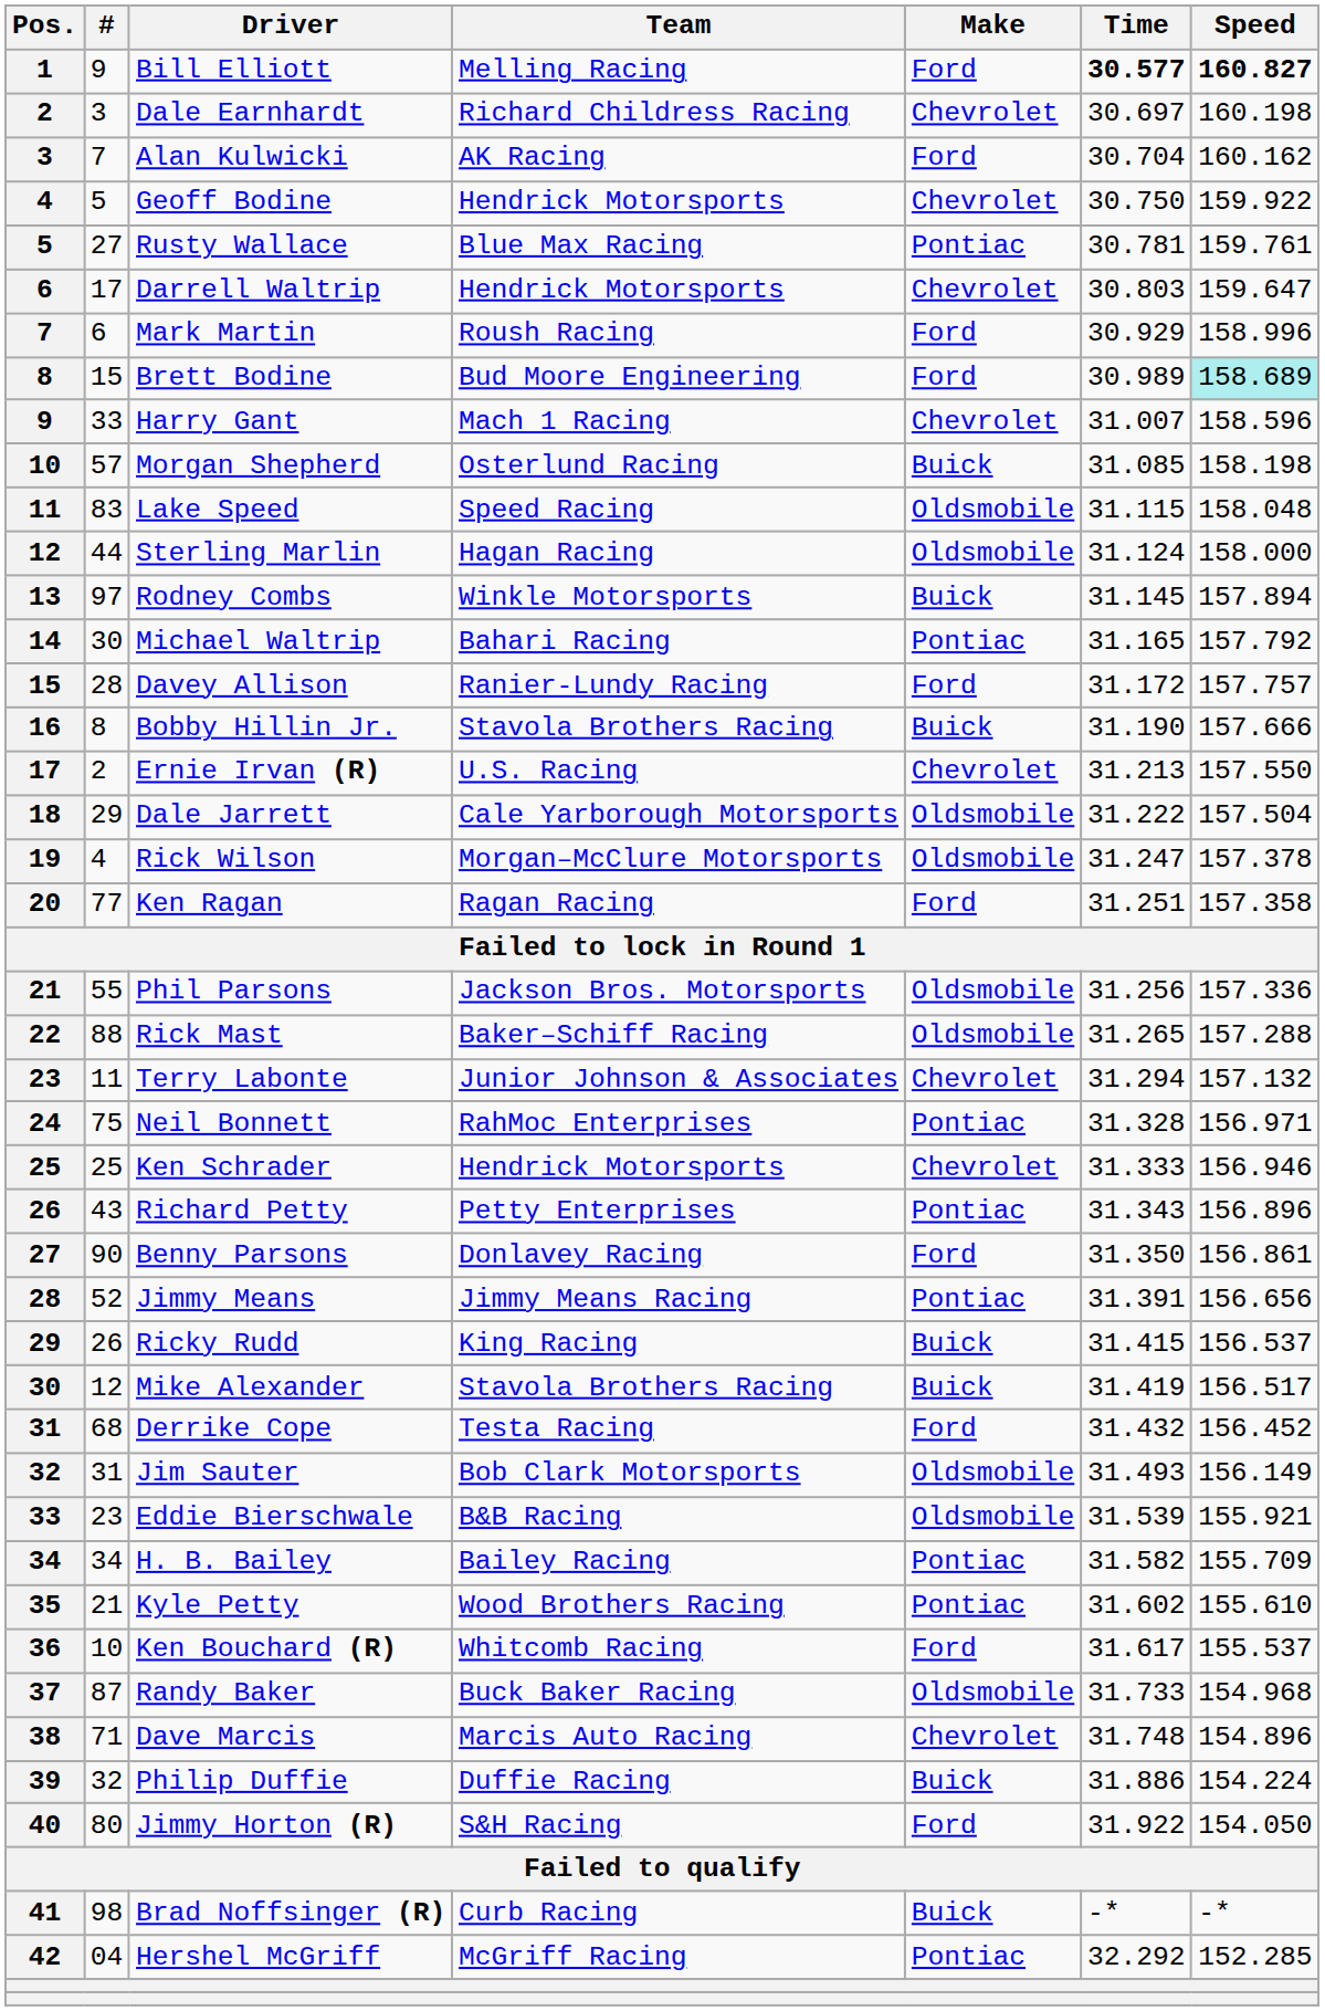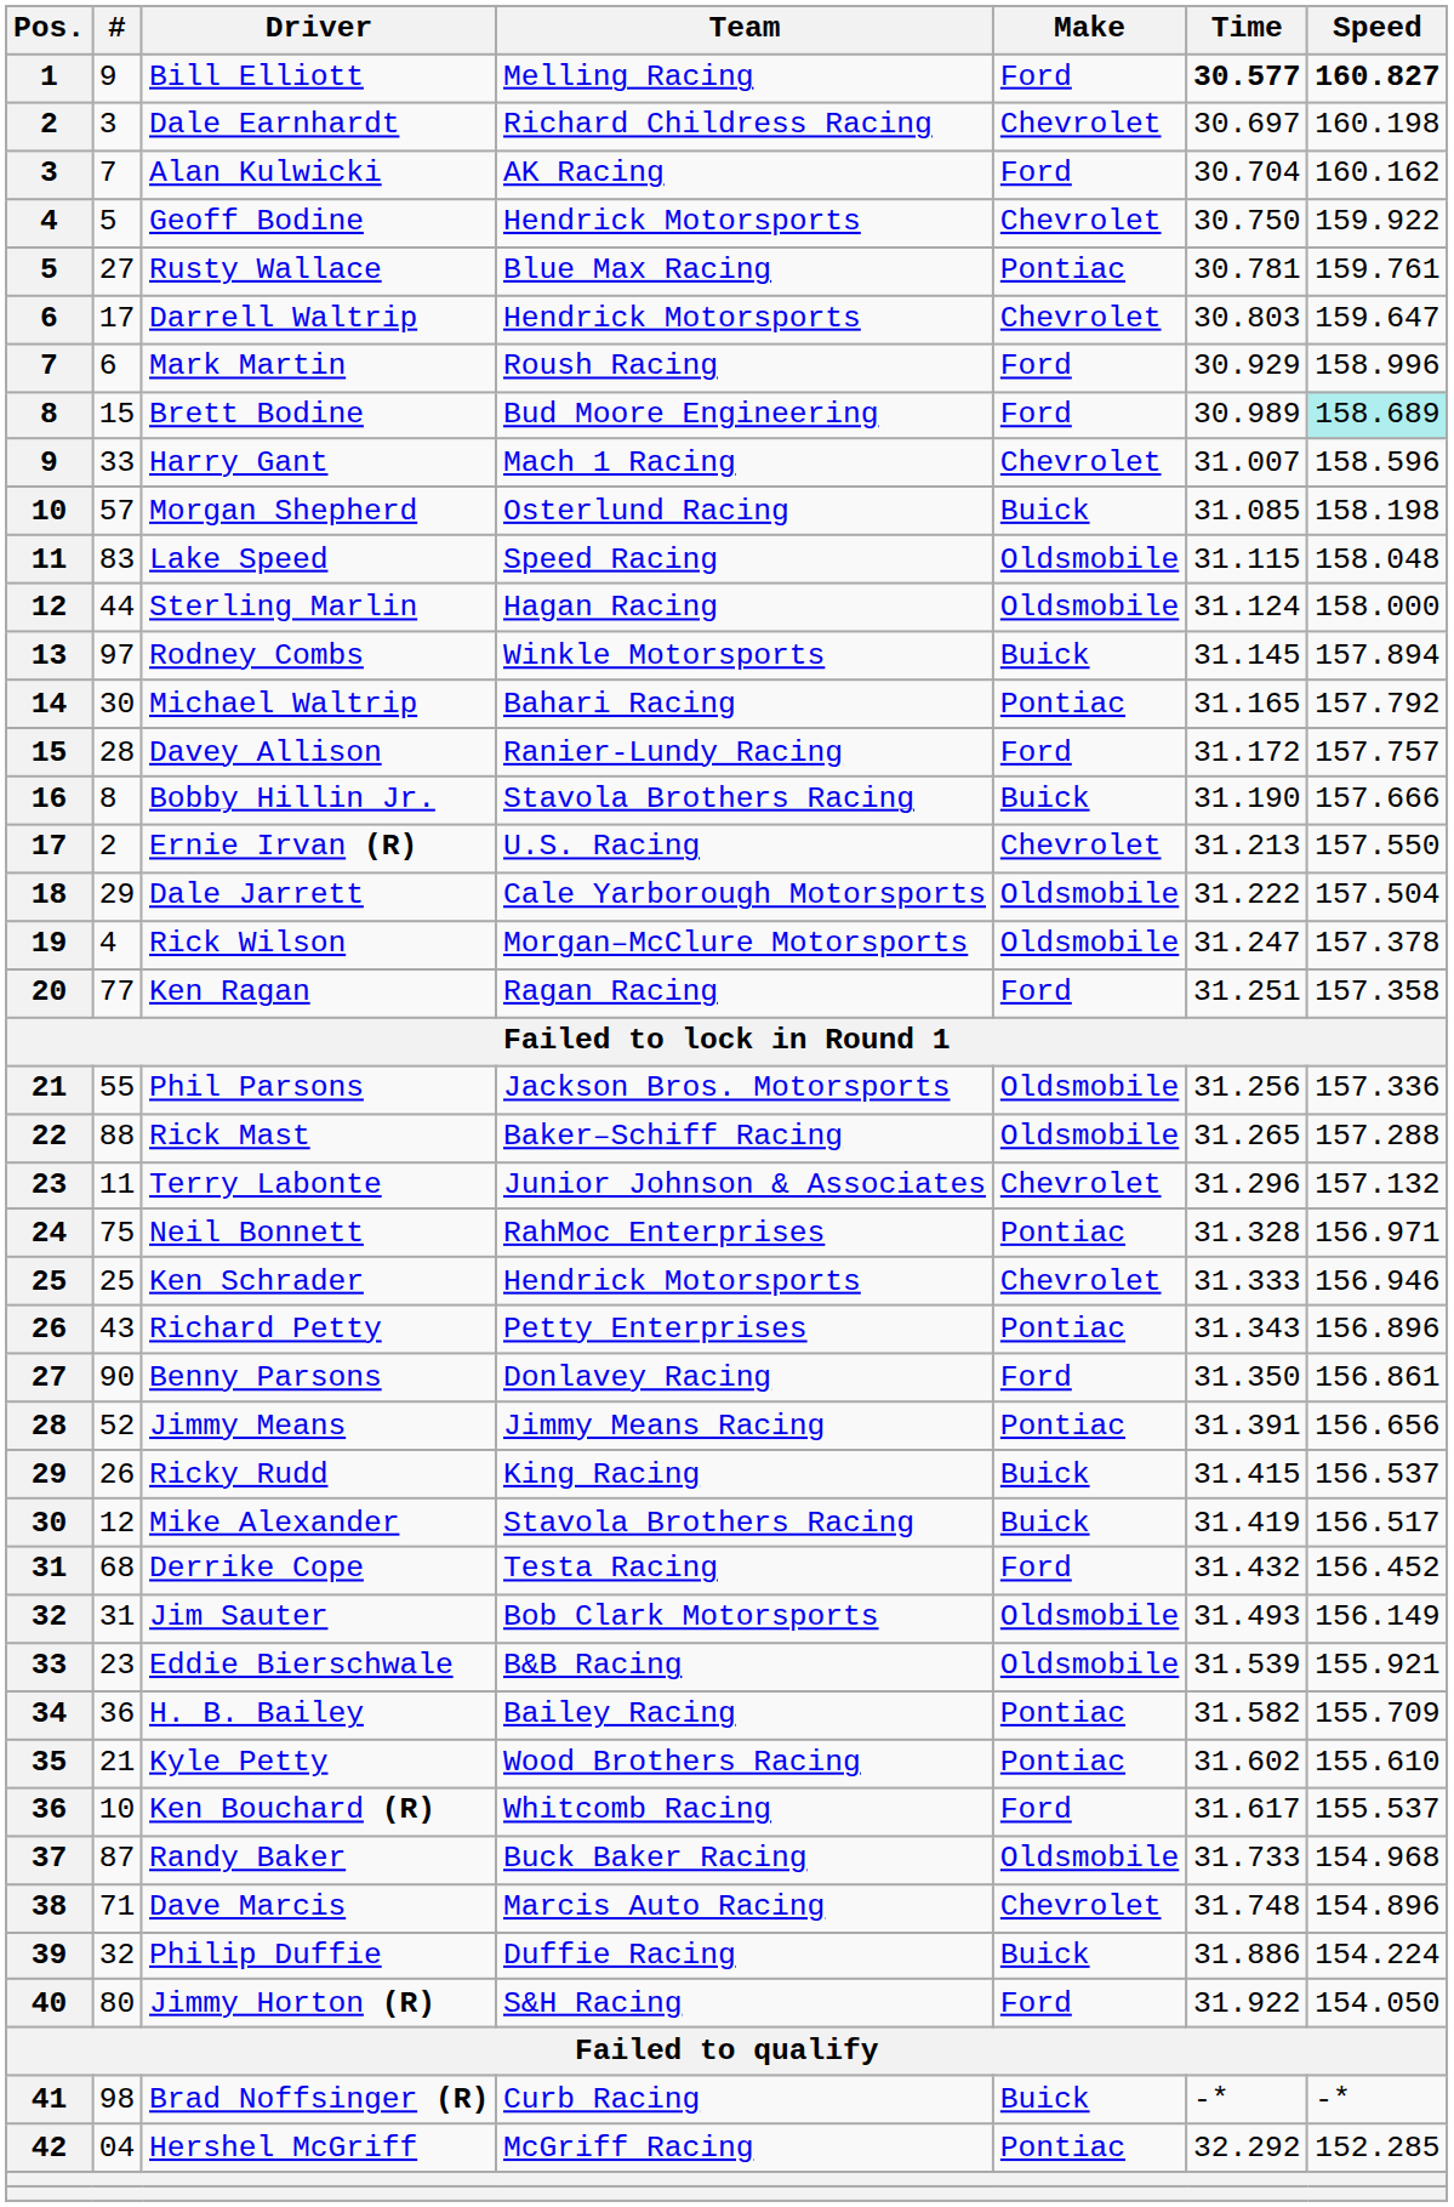 <table class="wikitable" style="font-size:95%">
 <tr>
 <th>Pos.</th>
 <th>#</th>
 <th>Driver</th>
 <th>Team</th>
 <th>Make</th>
 <th>Time</th>
 <th>Speed</th>
 </tr>
 <tr>
 <th>1</th>
 <td>9</td>
 <td><a href='#'>Bill Elliott</a></td>
 <td><a href='#'>Melling Racing</a></td>
 <td><a href='#'>Ford</a></td>
 <td><strong>30.577</strong></td>
 <td><strong>160.827</strong></td>
 </tr>
 <tr>
 <th>2</th>
 <td>3</td>
 <td><a href='#'>Dale Earnhardt</a></td>
 <td><a href='#'>Richard Childress Racing</a></td>
 <td><a href='#'>Chevrolet</a></td>
 <td>30.697</td>
 <td>160.198</td>
 </tr>
 <tr>
 <th>3</th>
 <td>7</td>
 <td><a href='#'>Alan Kulwicki</a></td>
 <td><a href='#'>AK Racing</a></td>
 <td><a href='#'>Ford</a></td>
 <td>30.704</td>
 <td>160.162</td>
 </tr>
 <tr>
 <th>4</th>
 <td>5</td>
 <td><a href='#'>Geoff Bodine</a></td>
 <td><a href='#'>Hendrick Motorsports</a></td>
 <td><a href='#'>Chevrolet</a></td>
 <td>30.750</td>
 <td>159.922</td>
 </tr>
 <tr>
 <th>5</th>
 <td>27</td>
 <td><a href='#'>Rusty Wallace</a></td>
 <td><a href='#'>Blue Max Racing</a></td>
 <td><a href='#'>Pontiac</a></td>
 <td>30.781</td>
 <td>159.761</td>
 </tr>
 <tr>
 <th>6</th>
 <td>17</td>
 <td><a href='#'>Darrell Waltrip</a></td>
 <td><a href='#'>Hendrick Motorsports</a></td>
 <td><a href='#'>Chevrolet</a></td>
 <td>30.803</td>
 <td>159.647</td>
 </tr>
 <tr>
 <th>7</th>
 <td>6</td>
 <td><a href='#'>Mark Martin</a></td>
 <td><a href='#'>Roush Racing</a></td>
 <td><a href='#'>Ford</a></td>
 <td>30.929</td>
 <td>158.996</td>
 </tr>
 <tr>
 <th>8</th>
 <td>15</td>
 <td><a href='#'>Brett Bodine</a></td>
 <td><a href='#'>Bud Moore Engineering</a></td>
 <td><a href='#'>Ford</a></td>
 <td>30.989</td>
 <td style="background: paleturquoise;">158.689</td>
 </tr>
 <tr>
 <th>9</th>
 <td>33</td>
 <td><a href='#'>Harry Gant</a></td>
 <td><a href='#'>Mach 1 Racing</a></td>
 <td><a href='#'>Chevrolet</a></td>
 <td>31.007</td>
 <td>158.596</td>
 </tr>
 <tr>
 <th>10</th>
 <td>57</td>
 <td><a href='#'>Morgan Shepherd</a></td>
 <td><a href='#'>Osterlund Racing</a></td>
 <td><a href='#'>Buick</a></td>
 <td>31.085</td>
 <td>158.198</td>
 </tr>
 <tr>
 <th>11</th>
 <td>83</td>
 <td><a href='#'>Lake Speed</a></td>
 <td><a href='#'>Speed Racing</a></td>
 <td><a href='#'>Oldsmobile</a></td>
 <td>31.115</td>
 <td>158.048</td>
 </tr>
 <tr>
 <th>12</th>
 <td>44</td>
 <td><a href='#'>Sterling Marlin</a></td>
 <td><a href='#'>Hagan Racing</a></td>
 <td><a href='#'>Oldsmobile</a></td>
 <td>31.124</td>
 <td>158.000</td>
 </tr>
 <tr>
 <th>13</th>
 <td>97</td>
 <td><a href='#'>Rodney Combs</a></td>
 <td><a href='#'>Winkle Motorsports</a></td>
 <td><a href='#'>Buick</a></td>
 <td>31.145</td>
 <td>157.894</td>
 </tr>
 <tr>
 <th>14</th>
 <td>30</td>
 <td><a href='#'>Michael Waltrip</a></td>
 <td><a href='#'>Bahari Racing</a></td>
 <td><a href='#'>Pontiac</a></td>
 <td>31.165</td>
 <td>157.792</td>
 </tr>
 <tr>
 <th>15</th>
 <td>28</td>
 <td><a href='#'>Davey Allison</a></td>
 <td><a href='#'>Ranier-Lundy Racing</a></td>
 <td><a href='#'>Ford</a></td>
 <td>31.172</td>
 <td>157.757</td>
 </tr>
 <tr>
 <th>16</th>
 <td>8</td>
 <td><a href='#'>Bobby Hillin Jr.</a></td>
 <td><a href='#'>Stavola Brothers Racing</a></td>
 <td><a href='#'>Buick</a></td>
 <td>31.190</td>
 <td>157.666</td>
 </tr>
 <tr>
 <th>17</th>
 <td>2</td>
 <td><a href='#'>Ernie Irvan</a> <strong>(R)</strong></td>
 <td><a href='#'>U.S. Racing</a></td>
 <td><a href='#'>Chevrolet</a></td>
 <td>31.213</td>
 <td>157.550</td>
 </tr>
 <tr>
 <th>18</th>
 <td>29</td>
 <td><a href='#'>Dale Jarrett</a></td>
 <td><a href='#'>Cale Yarborough Motorsports</a></td>
 <td><a href='#'>Oldsmobile</a></td>
 <td>31.222</td>
 <td>157.504</td>
 </tr>
 <tr>
 <th>19</th>
 <td>4</td>
 <td><a href='#'>Rick Wilson</a></td>
 <td><a href='#'>Morgan–McClure Motorsports</a></td>
 <td><a href='#'>Oldsmobile</a></td>
 <td>31.247</td>
 <td>157.378</td>
 </tr>
 <tr>
 <th>20</th>
 <td>77</td>
 <td><a href='#'>Ken Ragan</a></td>
 <td><a href='#'>Ragan Racing</a></td>
 <td><a href='#'>Ford</a></td>
 <td>31.251</td>
 <td>157.358</td>
 </tr>
 <tr>
 <th colspan="7">Failed to lock in Round 1</th>
 </tr>
 <tr>
 <th>21</th>
 <td>55</td>
 <td><a href='#'>Phil Parsons</a></td>
 <td><a href='#'>Jackson Bros. Motorsports</a></td>
 <td><a href='#'>Oldsmobile</a></td>
 <td>31.256</td>
 <td>157.336</td>
 </tr>
 <tr>
 <th>22</th>
 <td>88</td>
 <td><a href='#'>Rick Mast</a></td>
 <td><a href='#'>Baker–Schiff Racing</a></td>
 <td><a href='#'>Oldsmobile</a></td>
 <td>31.265</td>
 <td>157.288</td>
 </tr>
 <tr>
 <th>23</th>
 <td>11</td>
 <td><a href='#'>Terry Labonte</a></td>
 <td><a href='#'>Junior Johnson & Associates</a></td>
 <td><a href='#'>Chevrolet</a></td>
-<td>31.294</td>
+<td>31.296</td>
 <td>157.132</td>
 </tr>
 <tr>
 <th>24</th>
 <td>75</td>
 <td><a href='#'>Neil Bonnett</a></td>
 <td><a href='#'>RahMoc Enterprises</a></td>
 <td><a href='#'>Pontiac</a></td>
 <td>31.328</td>
 <td>156.971</td>
 </tr>
 <tr>
 <th>25</th>
 <td>25</td>
 <td><a href='#'>Ken Schrader</a></td>
 <td><a href='#'>Hendrick Motorsports</a></td>
 <td><a href='#'>Chevrolet</a></td>
 <td>31.333</td>
 <td>156.946</td>
 </tr>
 <tr>
 <th>26</th>
 <td>43</td>
 <td><a href='#'>Richard Petty</a></td>
 <td><a href='#'>Petty Enterprises</a></td>
 <td><a href='#'>Pontiac</a></td>
 <td>31.343</td>
 <td>156.896</td>
 </tr>
 <tr>
 <th>27</th>
 <td>90</td>
 <td><a href='#'>Benny Parsons</a></td>
 <td><a href='#'>Donlavey Racing</a></td>
 <td><a href='#'>Ford</a></td>
 <td>31.350</td>
 <td>156.861</td>
 </tr>
 <tr>
 <th>28</th>
 <td>52</td>
 <td><a href='#'>Jimmy Means</a></td>
 <td><a href='#'>Jimmy Means Racing</a></td>
 <td><a href='#'>Pontiac</a></td>
 <td>31.391</td>
 <td>156.656</td>
 </tr>
 <tr>
 <th>29</th>
 <td>26</td>
 <td><a href='#'>Ricky Rudd</a></td>
 <td><a href='#'>King Racing</a></td>
 <td><a href='#'>Buick</a></td>
 <td>31.415</td>
 <td>156.537</td>
 </tr>
 <tr>
 <th>30</th>
 <td>12</td>
 <td><a href='#'>Mike Alexander</a></td>
 <td><a href='#'>Stavola Brothers Racing</a></td>
 <td><a href='#'>Buick</a></td>
 <td>31.419</td>
 <td>156.517</td>
 </tr>
 <tr>
 <th>31</th>
 <td>68</td>
 <td><a href='#'>Derrike Cope</a></td>
 <td><a href='#'>Testa Racing</a></td>
 <td><a href='#'>Ford</a></td>
 <td>31.432</td>
 <td>156.452</td>
 </tr>
 <tr>
 <th>32</th>
 <td>31</td>
 <td><a href='#'>Jim Sauter</a></td>
 <td><a href='#'>Bob Clark Motorsports</a></td>
 <td><a href='#'>Oldsmobile</a></td>
 <td>31.493</td>
 <td>156.149</td>
 </tr>
 <tr>
 <th>33</th>
 <td>23</td>
 <td><a href='#'>Eddie Bierschwale</a></td>
 <td><a href='#'>B&B Racing</a></td>
 <td><a href='#'>Oldsmobile</a></td>
 <td>31.539</td>
 <td>155.921</td>
 </tr>
 <tr>
 <th>34</th>
-<td>34</td>
+<td>36</td>
 <td><a href='#'>H. B. Bailey</a></td>
 <td><a href='#'>Bailey Racing</a></td>
 <td><a href='#'>Pontiac</a></td>
 <td>31.582</td>
 <td>155.709</td>
 </tr>
 <tr>
 <th>35</th>
 <td>21</td>
 <td><a href='#'>Kyle Petty</a></td>
 <td><a href='#'>Wood Brothers Racing</a></td>
 <td><a href='#'>Pontiac</a></td>
 <td>31.602</td>
 <td>155.610</td>
 </tr>
 <tr>
 <th>36</th>
 <td>10</td>
 <td><a href='#'>Ken Bouchard</a> <strong>(R)</strong></td>
 <td><a href='#'>Whitcomb Racing</a></td>
 <td><a href='#'>Ford</a></td>
 <td>31.617</td>
 <td>155.537</td>
 </tr>
 <tr>
 <th>37</th>
 <td>87</td>
 <td><a href='#'>Randy Baker</a></td>
 <td><a href='#'>Buck Baker Racing</a></td>
 <td><a href='#'>Oldsmobile</a></td>
 <td>31.733</td>
 <td>154.968</td>
 </tr>
 <tr>
 <th>38</th>
 <td>71</td>
 <td><a href='#'>Dave Marcis</a></td>
 <td><a href='#'>Marcis Auto Racing</a></td>
 <td><a href='#'>Chevrolet</a></td>
 <td>31.748</td>
 <td>154.896</td>
 </tr>
 <tr>
 <th>39</th>
 <td>32</td>
 <td><a href='#'>Philip Duffie</a></td>
 <td><a href='#'>Duffie Racing</a></td>
 <td><a href='#'>Buick</a></td>
 <td>31.886</td>
 <td>154.224</td>
 </tr>
 <tr>
 <th>40</th>
 <td>80</td>
 <td><a href='#'>Jimmy Horton</a> <strong>(R)</strong></td>
 <td><a href='#'>S&H Racing</a></td>
 <td><a href='#'>Ford</a></td>
 <td>31.922</td>
 <td>154.050</td>
 </tr>
 <tr>
 <th colspan="7">Failed to qualify</th>
 </tr>
 <tr>
 <th>41</th>
 <td>98</td>
 <td><a href='#'>Brad Noffsinger</a> <strong>(R)</strong></td>
 <td><a href='#'>Curb Racing</a></td>
 <td><a href='#'>Buick</a></td>
 <td>-*</td>
 <td>-*</td>
 </tr>
 <tr>
 <th>42</th>
 <td>04</td>
 <td><a href='#'>Hershel McGriff</a></td>
 <td><a href='#'>McGriff Racing</a></td>
 <td><a href='#'>Pontiac</a></td>
 <td>32.292</td>
 <td>152.285</td>
 </tr>
 <tr>
 <th colspan="7"></th>
 </tr>
 <tr>
 <th colspan="7"></th>
 </tr>
 </table>
